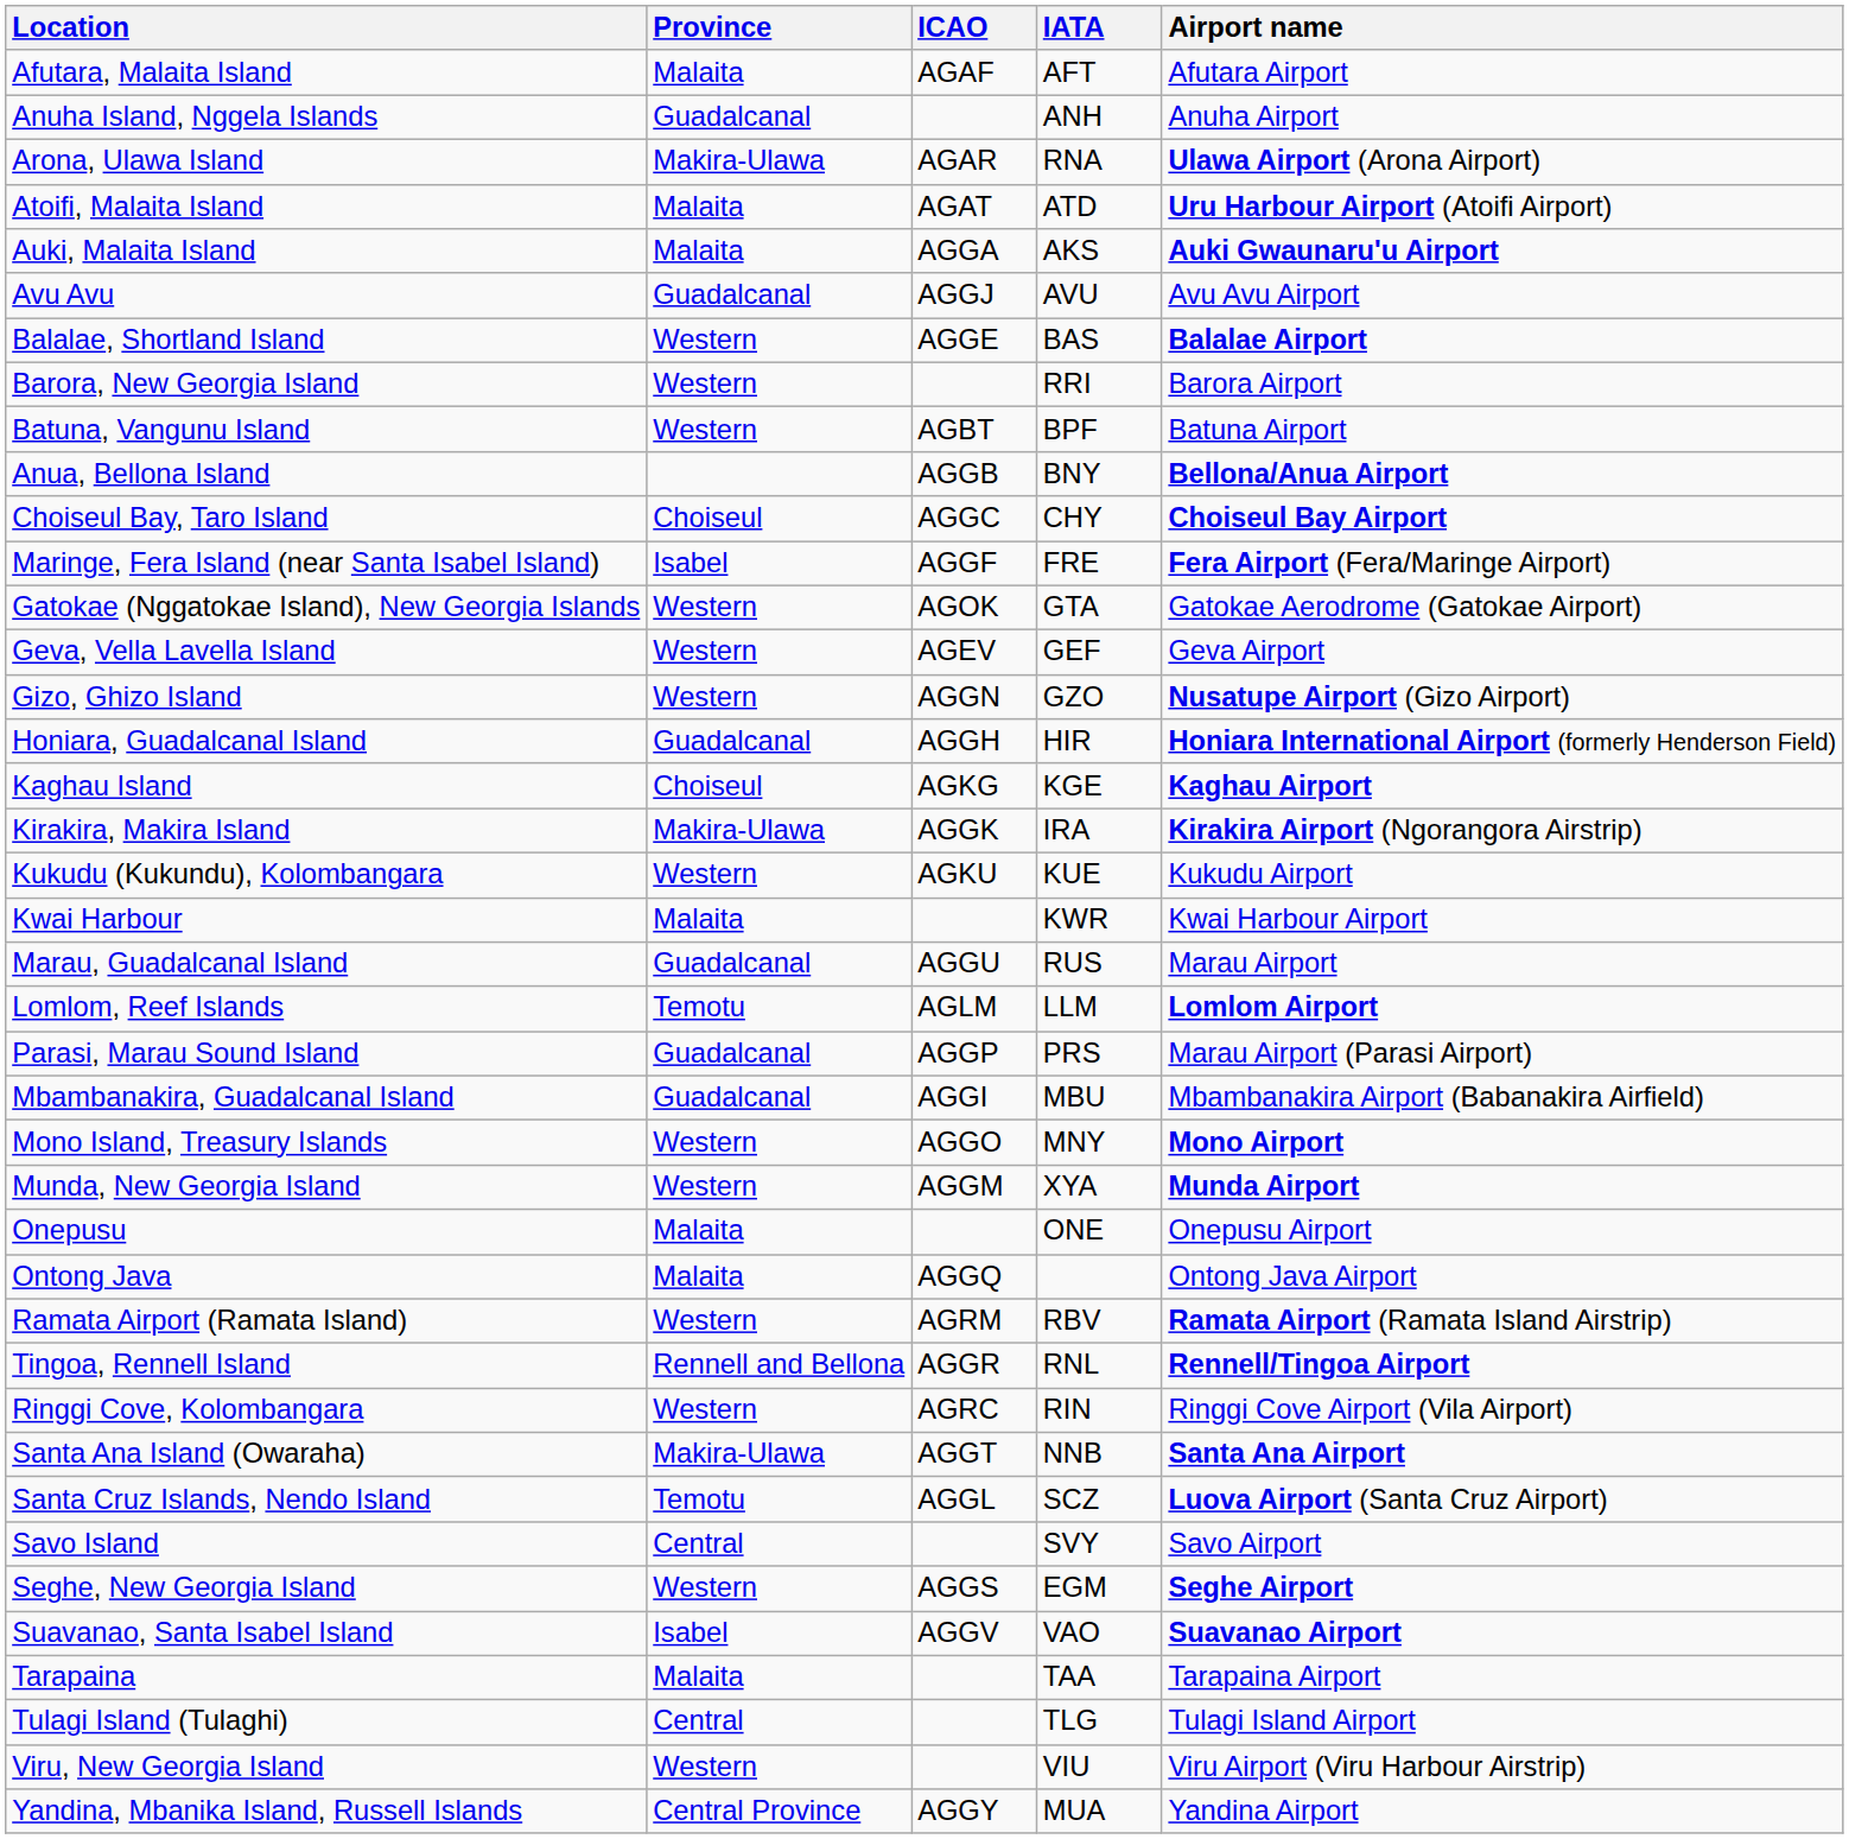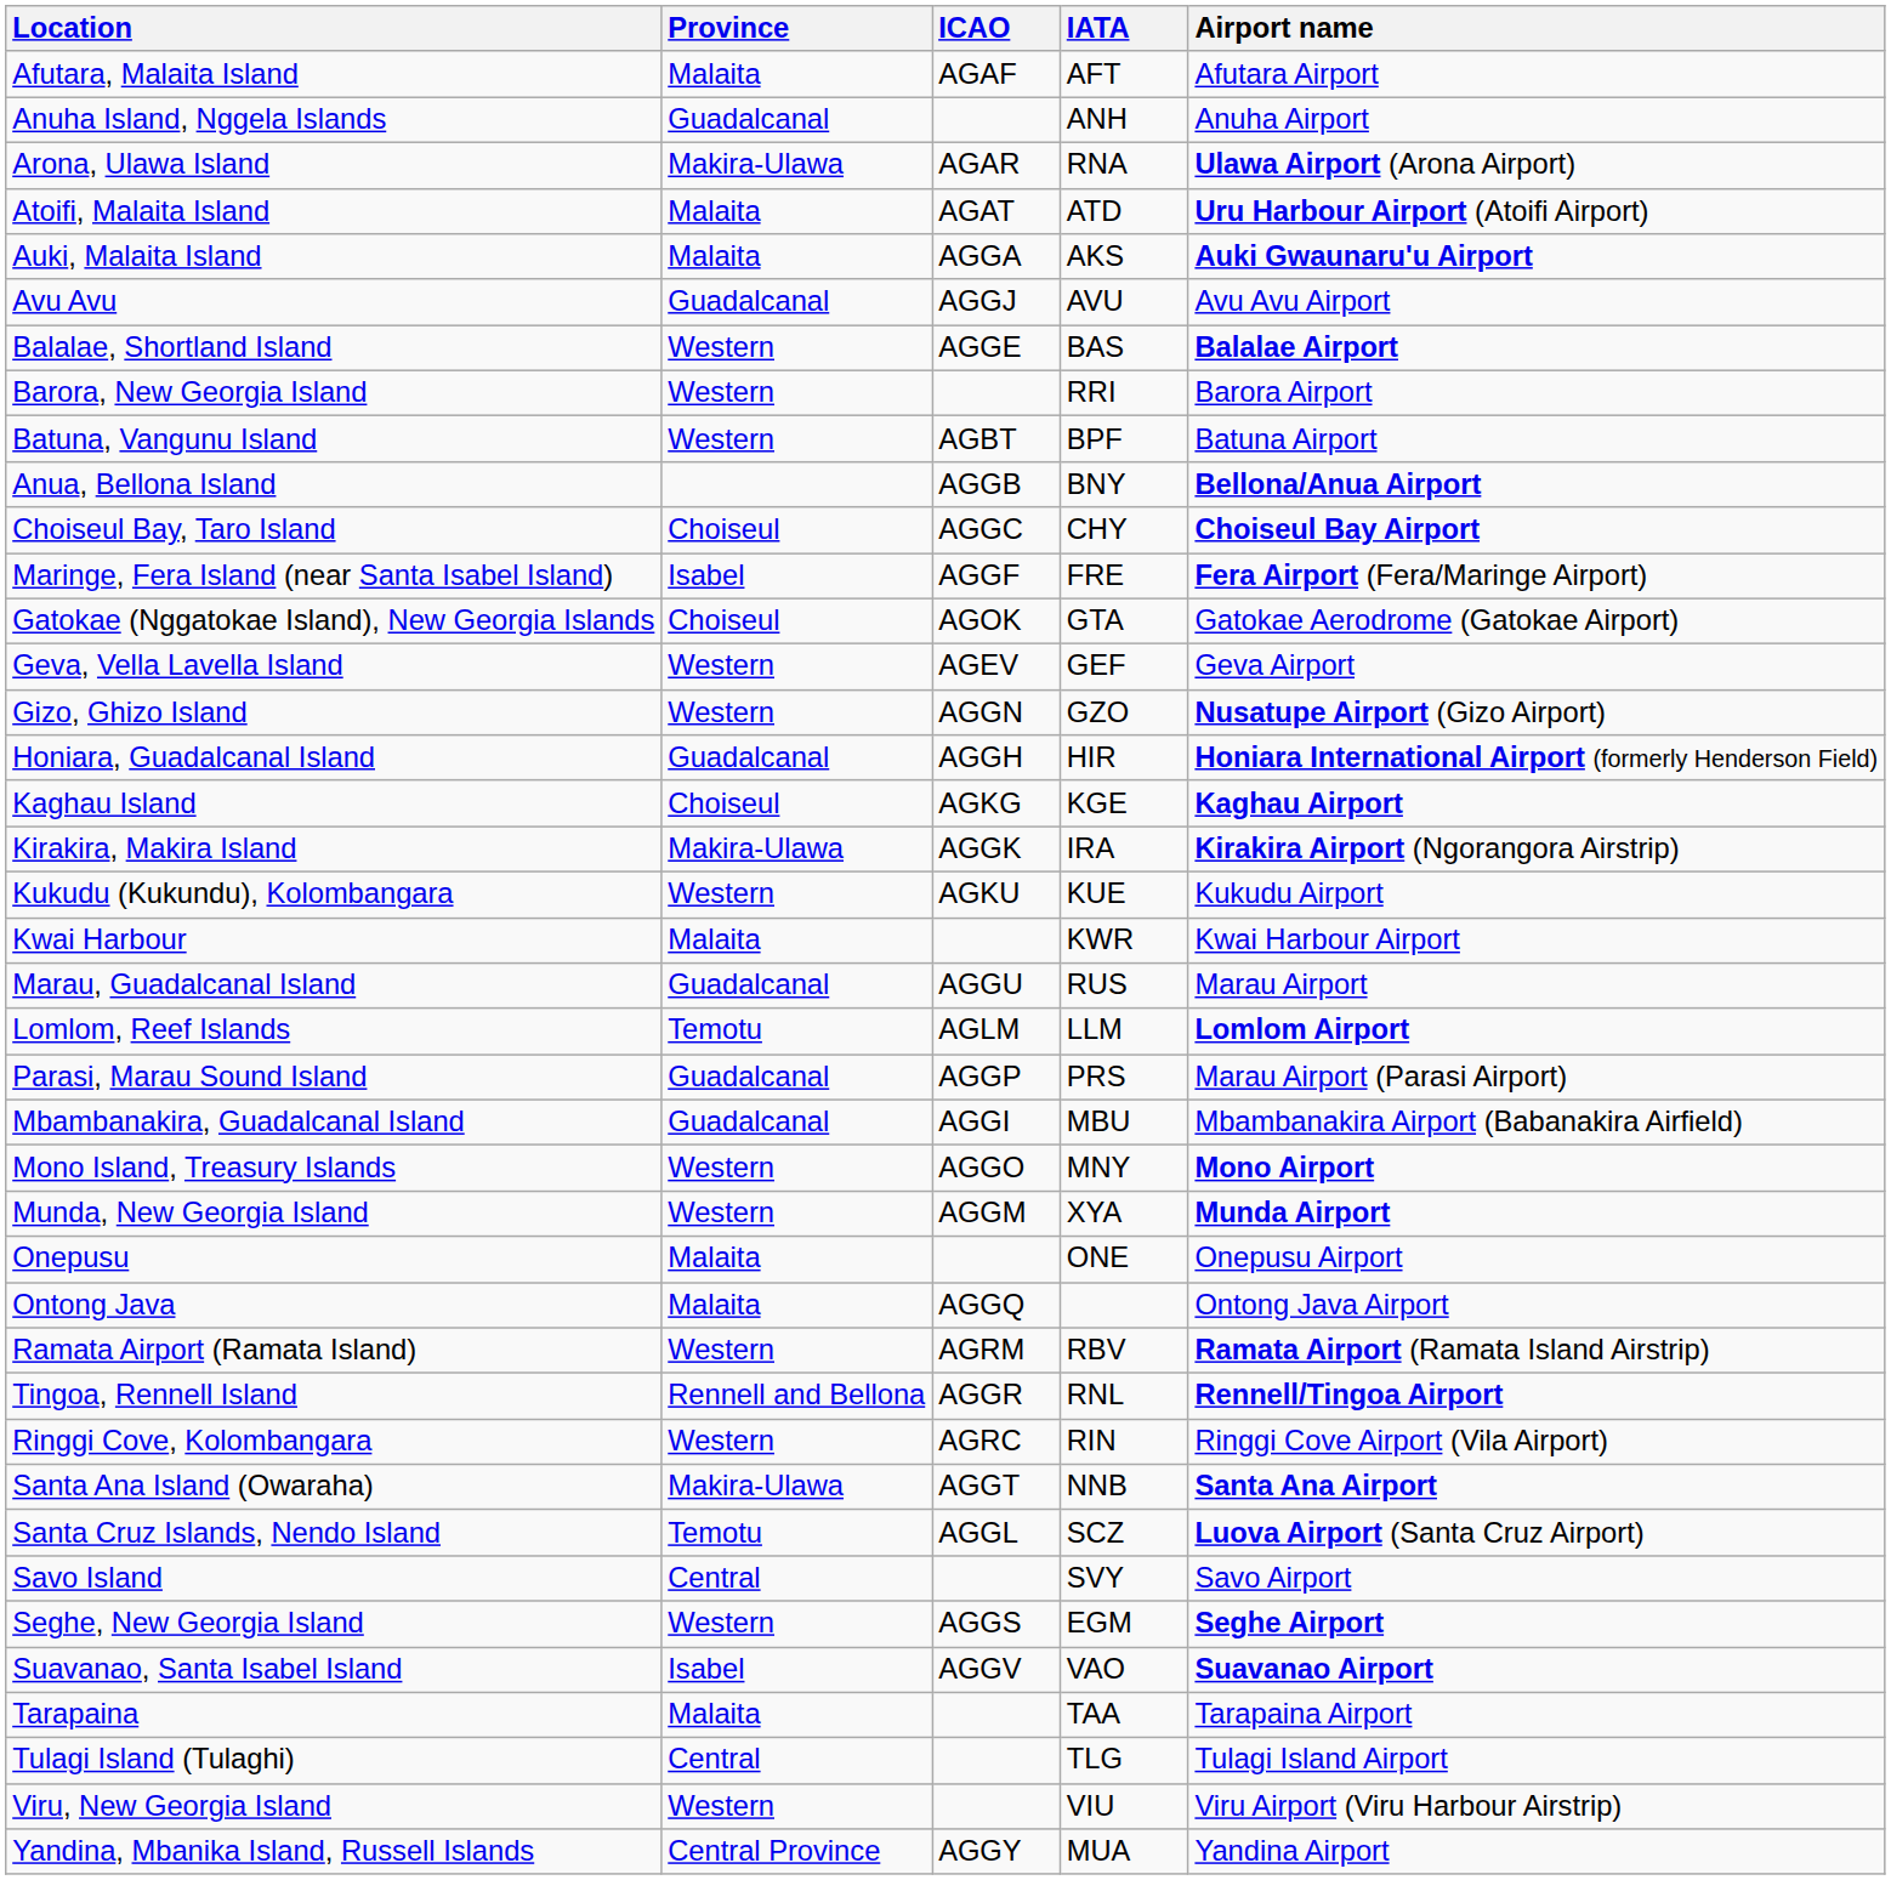 <table class="wikitable sortable">
 <tr valign=baseline>
 <th style="text-align:left; white-space:nowrap;"><a href='#'>Location</a></th>
 <th style="text-align:left; white-space:nowrap;"><a href='#'>Province</a></th>
 <th style="text-align:left; width:4em;"><a href='#'>ICAO</a></th>
 <th style="text-align:left; width:4em;"><a href='#'>IATA</a></th>
 <th style="text-align:left; white-space:nowrap;">Airport name</th>
 </tr>
 <tr valign=top>
 <td><a href='#'>Afutara</a>, <a href='#'>Malaita Island</a></td>
 <td><a href='#'>Malaita</a></td>
 <td>AGAF</td>
 <td>AFT</td>
 <td><a href='#'>Afutara Airport</a></td>
 </tr>
 <tr valign=top>
 <td><a href='#'>Anuha Island</a>, <a href='#'>Nggela Islands</a></td>
 <td><a href='#'>Guadalcanal</a></td>
 <td></td>
 <td>ANH</td>
 <td><a href='#'>Anuha Airport</a></td>
 </tr>
 <tr valign=top>
 <td><a href='#'>Arona</a>, <a href='#'>Ulawa Island</a></td>
 <td><a href='#'>Makira-Ulawa</a></td>
 <td>AGAR</td>
 <td>RNA</td>
 <td><strong><a href='#'>Ulawa Airport</a></strong> (Arona Airport)</td>
 </tr>
 <tr valign=top>
 <td><a href='#'>Atoifi</a>, <a href='#'>Malaita Island</a></td>
 <td><a href='#'>Malaita</a></td>
 <td>AGAT</td>
 <td>ATD</td>
 <td><strong><a href='#'>Uru Harbour Airport</a></strong> (Atoifi Airport)</td>
 </tr>
 <tr valign=top>
 <td><a href='#'>Auki</a>, <a href='#'>Malaita Island</a></td>
 <td><a href='#'>Malaita</a></td>
 <td>AGGA</td>
 <td>AKS</td>
 <td><strong><a href='#'>Auki Gwaunaru'u Airport</a></strong></td>
 </tr>
 <tr valign=top>
 <td><a href='#'>Avu Avu</a></td>
 <td><a href='#'>Guadalcanal</a></td>
 <td>AGGJ</td>
 <td>AVU</td>
 <td><a href='#'>Avu Avu Airport</a></td>
 </tr>
 <tr valign=top>
 <td><a href='#'>Balalae</a>, <a href='#'>Shortland Island</a></td>
 <td><a href='#'>Western</a></td>
 <td>AGGE</td>
 <td>BAS</td>
 <td><strong><a href='#'>Balalae Airport</a></strong></td>
 </tr>
 <tr valign=top>
 <td><a href='#'>Barora</a>, <a href='#'>New Georgia Island</a></td>
 <td><a href='#'>Western</a></td>
 <td></td>
 <td>RRI</td>
 <td><a href='#'>Barora Airport</a></td>
 </tr>
 <tr valign=top>
 <td><a href='#'>Batuna</a>, <a href='#'>Vangunu Island</a></td>
 <td><a href='#'>Western</a></td>
 <td>AGBT</td>
 <td>BPF</td>
 <td><a href='#'>Batuna Airport</a></td>
 </tr>
 <tr valign=top>
 <td><a href='#'>Anua</a>, <a href='#'>Bellona Island</a></td>
 <td></td>
 <td>AGGB</td>
 <td>BNY</td>
 <td><strong><a href='#'>Bellona/Anua Airport</a></strong></td>
 </tr>
 <tr valign=top>
 <td><a href='#'>Choiseul Bay</a>, <a href='#'>Taro Island</a></td>
 <td><a href='#'>Choiseul</a></td>
 <td>AGGC</td>
 <td>CHY</td>
 <td><strong><a href='#'>Choiseul Bay Airport</a></strong></td>
 </tr>
 <tr valign=top>
 <td><a href='#'>Maringe</a>, <a href='#'>Fera Island</a> (near <a href='#'>Santa Isabel Island</a>)</td>
 <td><a href='#'>Isabel</a></td>
 <td>AGGF</td>
 <td>FRE</td>
 <td><strong><a href='#'>Fera Airport</a></strong> (Fera/Maringe Airport)</td>
 </tr>
 <tr valign=top>
 <td><a href='#'>Gatokae</a> (Nggatokae Island), <a href='#'>New Georgia Islands</a></td>
-<td><a href='#'>Western</a></td>
+<td><a href='#'>Choiseul</a></td>
 <td>AGOK</td>
 <td>GTA</td>
 <td><a href='#'>Gatokae Aerodrome</a> (Gatokae Airport)</td>
 </tr>
 <tr valign=top>
 <td><a href='#'>Geva</a>, <a href='#'>Vella Lavella Island</a></td>
 <td><a href='#'>Western</a></td>
 <td>AGEV</td>
 <td>GEF</td>
 <td><a href='#'>Geva Airport</a></td>
 </tr>
 <tr valign=top>
 <td><a href='#'>Gizo</a>, <a href='#'>Ghizo Island</a></td>
 <td><a href='#'>Western</a></td>
 <td>AGGN</td>
 <td>GZO</td>
 <td><strong><a href='#'>Nusatupe Airport</a></strong> (Gizo Airport)</td>
 </tr>
 <tr valign=top>
 <td><a href='#'>Honiara</a>, <a href='#'>Guadalcanal Island</a></td>
 <td><a href='#'>Guadalcanal</a></td>
 <td>AGGH</td>
 <td>HIR</td>
 <td><strong><a href='#'>Honiara International Airport</a></strong> <small>(formerly Henderson Field)</small></td>
 </tr>
 <tr valign=top>
 <td><a href='#'>Kaghau Island</a></td>
 <td><a href='#'>Choiseul</a></td>
 <td>AGKG</td>
 <td>KGE</td>
 <td><strong><a href='#'>Kaghau Airport</a></strong></td>
 </tr>
 <tr valign=top>
 <td><a href='#'>Kirakira</a>, <a href='#'>Makira Island</a></td>
 <td><a href='#'>Makira-Ulawa</a></td>
 <td>AGGK</td>
 <td>IRA</td>
 <td><strong><a href='#'>Kirakira Airport</a></strong> (Ngorangora Airstrip)</td>
 </tr>
 <tr valign=top>
 <td><a href='#'>Kukudu</a> (Kukundu), <a href='#'>Kolombangara</a></td>
 <td><a href='#'>Western</a></td>
 <td>AGKU</td>
 <td>KUE</td>
 <td><a href='#'>Kukudu Airport</a></td>
 </tr>
 <tr valign=top>
 <td><a href='#'>Kwai Harbour</a></td>
 <td><a href='#'>Malaita</a></td>
 <td></td>
 <td>KWR</td>
 <td><a href='#'>Kwai Harbour Airport</a></td>
 </tr>
 <tr valign=top>
 <td><a href='#'>Marau</a>, <a href='#'>Guadalcanal Island</a></td>
 <td><a href='#'>Guadalcanal</a></td>
 <td>AGGU</td>
 <td>RUS</td>
 <td><a href='#'>Marau Airport</a></td>
 </tr>
 <tr>
 <td><a href='#'>Lomlom</a>, <a href='#'>Reef Islands</a></td>
 <td><a href='#'>Temotu</a></td>
 <td>AGLM</td>
 <td>LLM</td>
 <td><strong><a href='#'>Lomlom Airport</a></strong></td>
 </tr>
 <tr valign=top>
 <td><a href='#'>Parasi</a>, <a href='#'>Marau Sound Island</a></td>
 <td><a href='#'>Guadalcanal</a></td>
 <td>AGGP</td>
 <td>PRS</td>
 <td><a href='#'>Marau Airport</a> (Parasi Airport)</td>
 </tr>
 <tr valign=top>
 <td><a href='#'>Mbambanakira</a>, <a href='#'>Guadalcanal Island</a></td>
 <td><a href='#'>Guadalcanal</a></td>
 <td>AGGI</td>
 <td>MBU</td>
 <td><a href='#'>Mbambanakira Airport</a> (Babanakira Airfield)</td>
 </tr>
 <tr valign=top>
 <td><a href='#'>Mono Island</a>, <a href='#'>Treasury Islands</a></td>
 <td><a href='#'>Western</a></td>
 <td>AGGO</td>
 <td>MNY</td>
 <td><strong><a href='#'>Mono Airport</a></strong></td>
 </tr>
 <tr valign=top>
 <td><a href='#'>Munda</a>, <a href='#'>New Georgia Island</a></td>
 <td><a href='#'>Western</a></td>
 <td>AGGM</td>
 <td>XYA</td>
 <td><strong><a href='#'>Munda Airport</a></strong></td>
 </tr>
 <tr valign=top>
 <td><a href='#'>Onepusu</a></td>
 <td><a href='#'>Malaita</a></td>
 <td></td>
 <td>ONE</td>
 <td><a href='#'>Onepusu Airport</a></td>
 </tr>
 <tr valign=top>
 <td><a href='#'>Ontong Java</a></td>
 <td><a href='#'>Malaita</a></td>
 <td>AGGQ</td>
 <td></td>
 <td><a href='#'>Ontong Java Airport</a></td>
 </tr>
 <tr valign=top>
 <td><a href='#'>Ramata Airport</a> (Ramata Island)</td>
 <td><a href='#'>Western</a></td>
 <td>AGRM</td>
 <td>RBV</td>
 <td><strong><a href='#'>Ramata Airport</a></strong> (Ramata Island Airstrip)</td>
 </tr>
 <tr valign=top>
 <td><a href='#'>Tingoa</a>, <a href='#'>Rennell Island</a></td>
 <td><a href='#'>Rennell and Bellona</a></td>
 <td>AGGR</td>
 <td>RNL</td>
 <td><strong><a href='#'>Rennell/Tingoa Airport</a></strong></td>
 </tr>
 <tr valign=top>
 <td><a href='#'>Ringgi Cove</a>, <a href='#'>Kolombangara</a></td>
 <td><a href='#'>Western</a></td>
 <td>AGRC</td>
 <td>RIN</td>
 <td><a href='#'>Ringgi Cove Airport</a> (Vila Airport)</td>
 </tr>
 <tr valign=top>
 <td><a href='#'>Santa Ana Island</a> (Owaraha)</td>
 <td><a href='#'>Makira-Ulawa</a></td>
 <td>AGGT</td>
 <td>NNB</td>
 <td><strong><a href='#'>Santa Ana Airport</a></strong></td>
 </tr>
 <tr valign=top>
 <td><a href='#'>Santa Cruz Islands</a>, <a href='#'>Nendo Island</a></td>
 <td><a href='#'>Temotu</a></td>
 <td>AGGL</td>
 <td>SCZ</td>
 <td><strong><a href='#'>Luova Airport</a></strong> (Santa Cruz Airport)</td>
 </tr>
 <tr valign=top>
 <td><a href='#'>Savo Island</a></td>
 <td><a href='#'>Central</a></td>
 <td></td>
 <td>SVY</td>
 <td><a href='#'>Savo Airport</a></td>
 </tr>
 <tr valign=top>
 <td><a href='#'>Seghe</a>, <a href='#'>New Georgia Island</a></td>
 <td><a href='#'>Western</a></td>
 <td>AGGS</td>
 <td>EGM</td>
 <td><strong><a href='#'>Seghe Airport</a></strong></td>
 </tr>
 <tr valign=top>
 <td><a href='#'>Suavanao</a>, <a href='#'>Santa Isabel Island</a></td>
 <td><a href='#'>Isabel</a></td>
 <td>AGGV</td>
 <td>VAO</td>
 <td><strong><a href='#'>Suavanao Airport</a></strong></td>
 </tr>
 <tr valign=top>
 <td><a href='#'>Tarapaina</a></td>
 <td><a href='#'>Malaita</a></td>
 <td></td>
 <td>TAA</td>
 <td><a href='#'>Tarapaina Airport</a></td>
 </tr>
 <tr valign=top>
 <td><a href='#'>Tulagi Island</a> (Tulaghi)</td>
 <td><a href='#'>Central</a></td>
 <td></td>
 <td>TLG</td>
 <td><a href='#'>Tulagi Island Airport</a></td>
 </tr>
 <tr valign=top>
 <td><a href='#'>Viru</a>, <a href='#'>New Georgia Island</a></td>
 <td><a href='#'>Western</a></td>
 <td></td>
 <td>VIU</td>
 <td><a href='#'>Viru Airport</a> (Viru Harbour Airstrip)</td>
 </tr>
 <tr valign=top>
 <td><a href='#'>Yandina</a>, <a href='#'>Mbanika Island</a>, <a href='#'>Russell Islands</a></td>
 <td><a href='#'>Central Province</a></td>
 <td>AGGY</td>
 <td>MUA</td>
 <td><a href='#'>Yandina Airport</a></td>
 </tr>
 </table>
